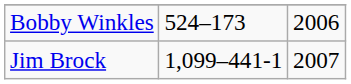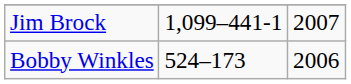 <table class="wikitable">
 <tr>
+</tr>
+<tr>
+<td><a href='#'>Jim Brock</a></td>
+<td>1,099–441-1</td>
+<td>2007</td>
 </tr>
 <tr>
 <td><a href='#'>Bobby Winkles</a></td>
 <td>524–173</td>
 <td>2006</td>
 </tr>
-<tr>
-<td><a href='#'>Jim Brock</a></td>
-<td>1,099–441-1</td>
-<td>2007</td>
-</tr>
 </table>
